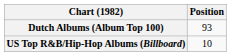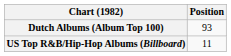 <table class="wikitable sortable plainrowheaders" style="text-align:center">
 <tr>
 <th scope="col">Chart (1982)</th>
 <th scope="col">Position</th>
 </tr>
 <tr>
 <th scope="row">Dutch Albums (Album Top 100)</th>
 <td>93</td>
 </tr>
 <tr>
 <th scope="row">US Top R&B/Hip-Hop Albums (<em>Billboard</em>)</th>
-<td>10</td>
+<td>11</td>
 </tr>
 </table>
